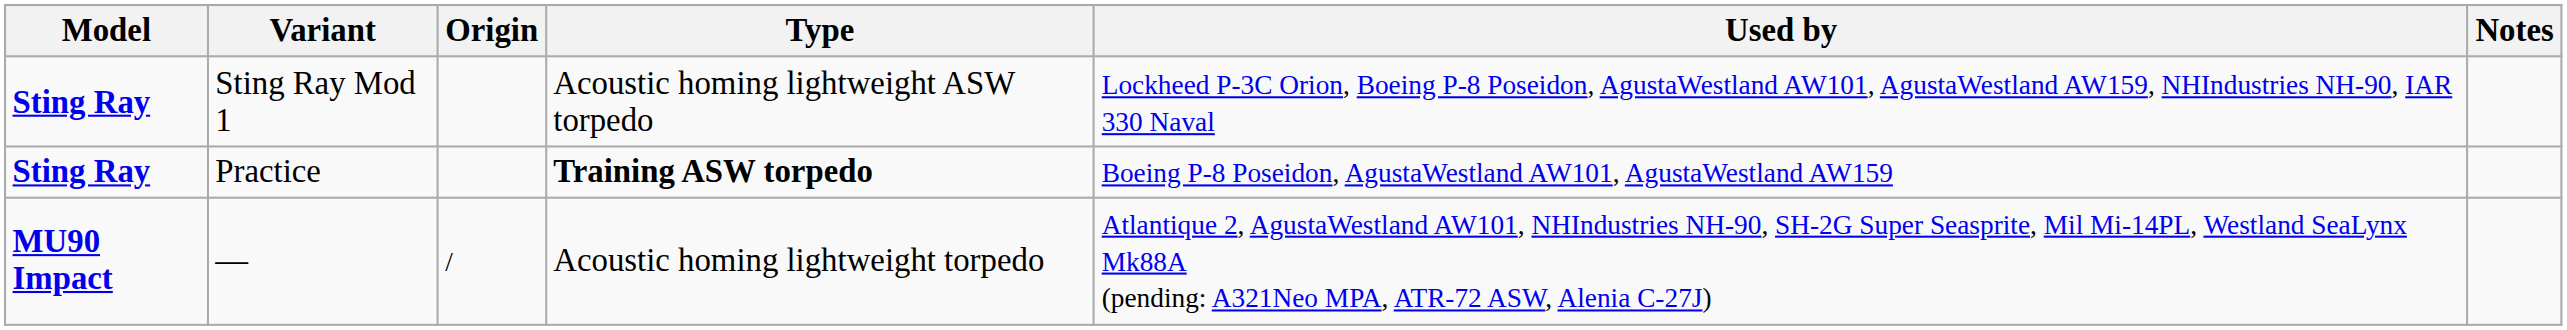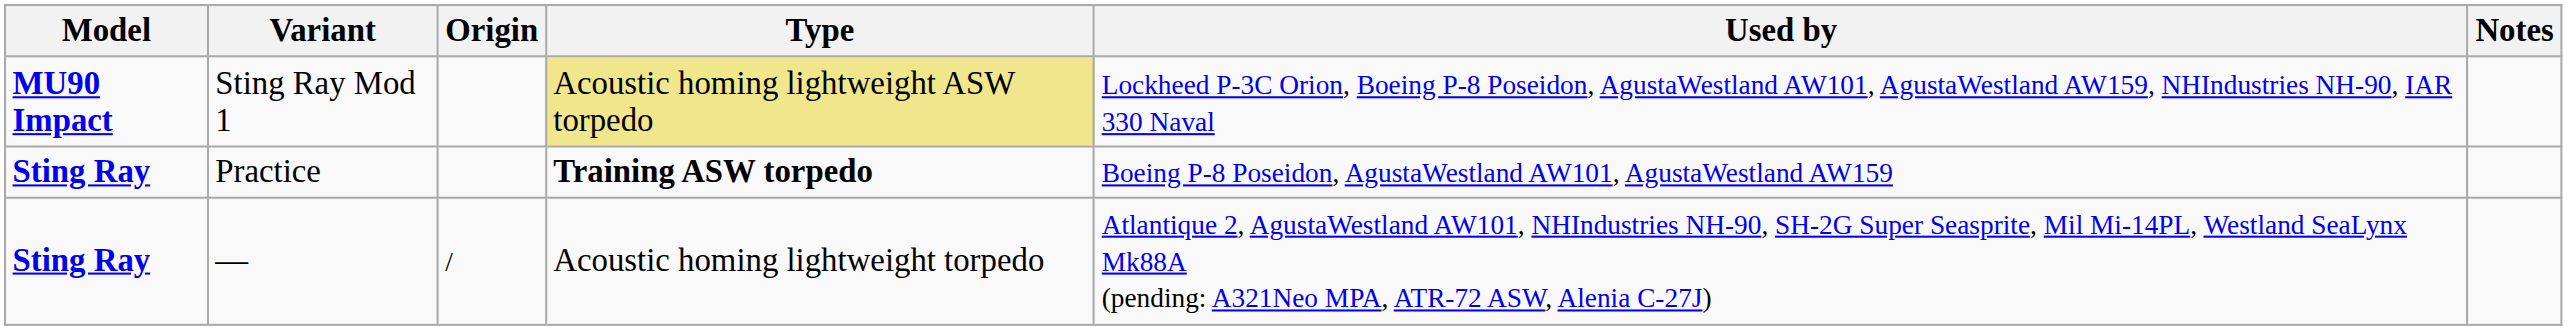 <table class="wikitable sortable">
 <tr>
 <th>Model</th>
 <th>Variant</th>
 <th>Origin</th>
 <th>Type</th>
 <th>Used by</th>
 <th>Notes</th>
 </tr>
 <tr>
-<td><a href='#'><strong>Sting Ray</strong></a></td>
+<td><strong><a href='#'>MU90 Impact</a></strong></td>
 <td>Sting Ray Mod 1</td>
 <td><small></small></td>
-<td>Acoustic homing lightweight ASW torpedo</td>
+<td style="background: khaki;">Acoustic homing lightweight ASW torpedo</td>
 <td><small><a href='#'>Lockheed P-3C Orion</a>, <a href='#'>Boeing P-8 Poseidon</a>, <a href='#'>AgustaWestland AW101</a>, <a href='#'>AgustaWestland AW159</a>, <a href='#'>NHIndustries NH-90</a>, <a href='#'>IAR 330 Naval</a></small></td>
 <td></td>
 </tr>
 <tr>
 <td><a href='#'><strong>Sting Ray</strong></a></td>
 <td>Practice</td>
 <td><small></small></td>
 <td><strong>Training ASW torpedo</strong></td>
 <td><small><a href='#'>Boeing P-8 Poseidon</a>, <a href='#'>AgustaWestland AW101</a>, <a href='#'>AgustaWestland AW159</a></small></td>
 <td></td>
 </tr>
 <tr>
-<td><strong><a href='#'>MU90 Impact</a></strong></td>
+<td><a href='#'><strong>Sting Ray</strong></a></td>
 <td>—</td>
 <td><small> / </small></td>
 <td>Acoustic homing lightweight torpedo</td>
 <td><small><a href='#'>Atlantique 2</a>, <a href='#'>AgustaWestland AW101</a>, <a href='#'>NHIndustries NH-90</a>, <a href='#'>SH-2G Super Seasprite</a>, <a href='#'>Mil Mi-14PL</a>, <a href='#'>Westland SeaLynx Mk88A</a><br>(pending: <a href='#'>A321Neo MPA</a>, <a href='#'>ATR-72 ASW</a>, <a href='#'>Alenia C-27J</a>)</small></td>
 <td></td>
 </tr>
 </table>
